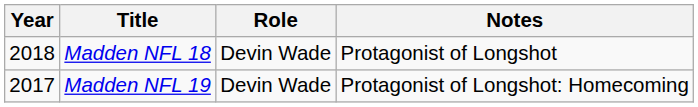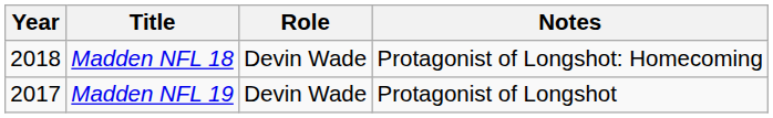 <table class="wikitable sortable">
 <tr>
 <th>Year</th>
 <th>Title</th>
 <th>Role</th>
 <th class="unsortable">Notes</th>
 </tr>
 <tr>
 <td rowspan="1">2018</td>
 <td><em><a href='#'>Madden NFL 18</a></em></td>
 <td>Devin Wade</td>
-<td>Protagonist of Longshot</td>
+<td>Protagonist of Longshot: Homecoming</td>
 </tr>
 <tr>
 <td rowspan="1">2017</td>
 <td><em><a href='#'>Madden NFL 19</a></em></td>
 <td>Devin Wade</td>
-<td>Protagonist of Longshot: Homecoming</td>
+<td>Protagonist of Longshot</td>
 </tr>
 </table>
